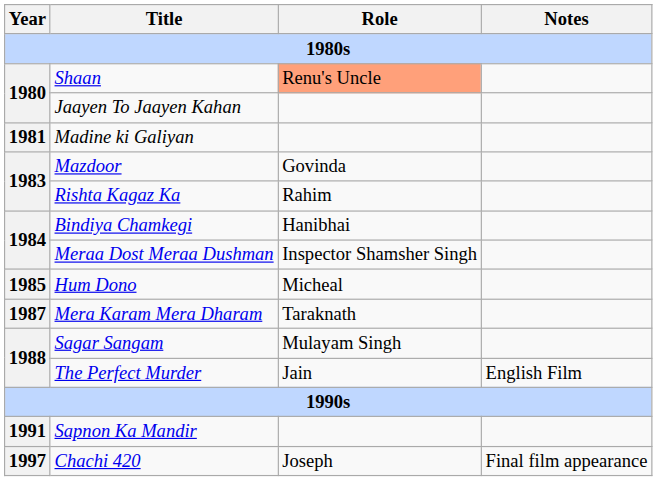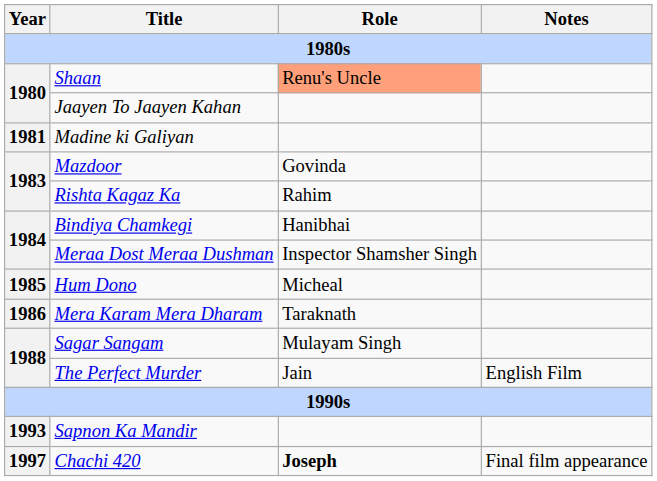 <table class="wikitable">
 <tr>
 <th>Year</th>
 <th>Title</th>
 <th>Role</th>
 <th>Notes</th>
 </tr>
 <tr>
 <th colspan="4" style="background:#bfd7ff">1980s</th>
 </tr>
 <tr>
 <th rowspan="2">1980</th>
 <td><em><a href='#'>Shaan</a></em></td>
 <td style="background: lightsalmon;">Renu's Uncle</td>
 <td></td>
 </tr>
 <tr>
 <td><em>Jaayen To Jaayen Kahan</em></td>
 <td></td>
 <td></td>
 </tr>
 <tr>
 <th>1981</th>
 <td><em>Madine ki Galiyan</em></td>
 <td></td>
 <td></td>
 </tr>
 <tr>
 <th rowspan="2">1983</th>
 <td><em><a href='#'>Mazdoor</a></em></td>
 <td>Govinda</td>
 <td></td>
 </tr>
 <tr>
 <td><em><a href='#'>Rishta Kagaz Ka</a></em></td>
 <td>Rahim</td>
 <td></td>
 </tr>
 <tr>
 <th rowspan="2">1984</th>
 <td><em><a href='#'>Bindiya Chamkegi</a></em></td>
 <td>Hanibhai</td>
 <td></td>
 </tr>
 <tr>
 <td><em><a href='#'>Meraa Dost Meraa Dushman</a></em></td>
 <td>Inspector Shamsher Singh</td>
 <td></td>
 </tr>
 <tr>
 <th>1985</th>
 <td><em><a href='#'>Hum Dono</a></em></td>
 <td>Micheal</td>
 <td></td>
 </tr>
 <tr>
-<th>1987</th>
+<th>1986</th>
 <td><em><a href='#'>Mera Karam Mera Dharam</a></em></td>
 <td>Taraknath</td>
 <td></td>
 </tr>
 <tr>
 <th rowspan="2">1988</th>
 <td><em><a href='#'>Sagar Sangam</a></em></td>
 <td>Mulayam Singh</td>
 <td></td>
 </tr>
 <tr>
 <td><em><a href='#'>The Perfect Murder</a></em></td>
 <td>Jain</td>
 <td>English Film</td>
 </tr>
 <tr>
 <th colspan="4" style="background:#bfd7ff">1990s</th>
 </tr>
 <tr>
-<th>1991</th>
+<th>1993</th>
 <td><em><a href='#'>Sapnon Ka Mandir</a></em></td>
 <td></td>
 <td></td>
 </tr>
 <tr>
 <th>1997</th>
 <td><em><a href='#'>Chachi 420</a></em></td>
-<td>Joseph</td>
+<td><strong>Joseph</strong></td>
 <td>Final film appearance</td>
 </tr>
 </table>
